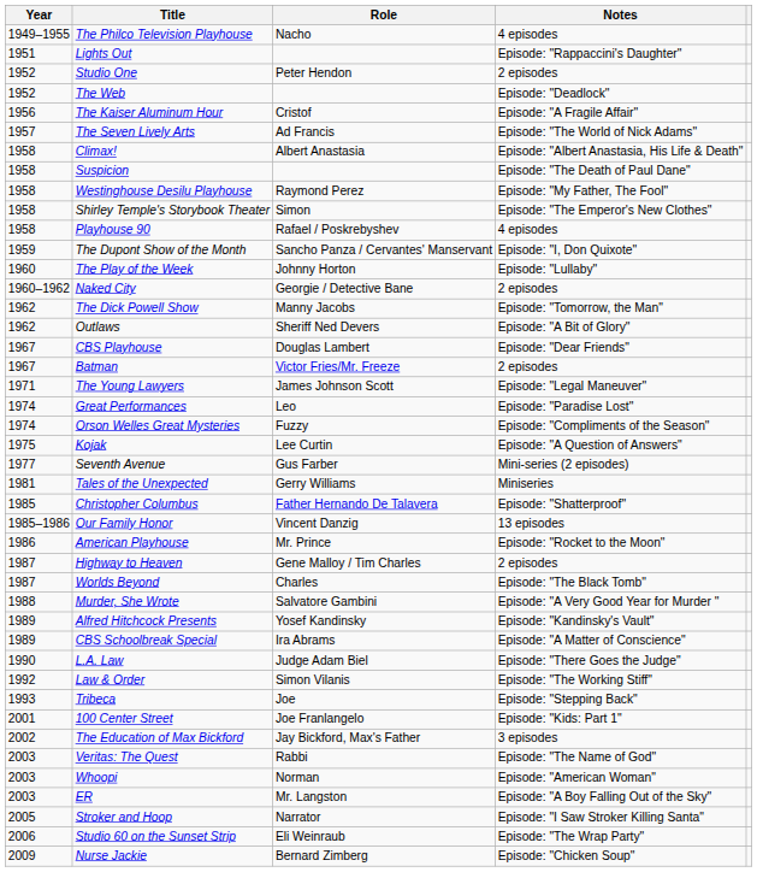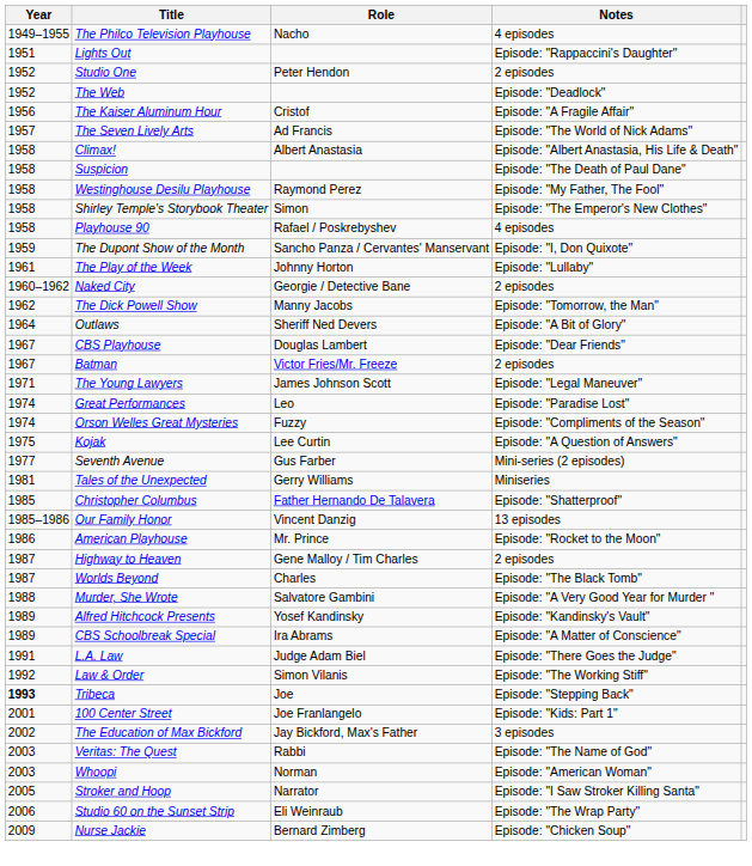 <table class="wikitable sortable">
 <tr>
 <th>Year</th>
 <th>Title</th>
 <th>Role</th>
 <th class=unsortable>Notes</th>
 <th class="unsortable"></th>
 </tr>
 <tr>
 <td>1949–1955</td>
 <td><em><a href='#'>The Philco Television Playhouse</a></em></td>
 <td>Nacho</td>
 <td>4 episodes</td>
 <td></td>
 </tr>
 <tr>
 <td>1951</td>
 <td><em><a href='#'>Lights Out</a></em></td>
 <td></td>
 <td>Episode: "Rappaccini's Daughter"</td>
 <td></td>
 </tr>
 <tr>
 <td>1952</td>
 <td><em><a href='#'>Studio One</a></em></td>
 <td>Peter Hendon</td>
 <td>2 episodes</td>
 <td></td>
 </tr>
 <tr>
 <td>1952</td>
 <td><em><a href='#'>The Web</a></em></td>
 <td></td>
 <td>Episode: "Deadlock"</td>
 <td></td>
 </tr>
 <tr>
 <td>1956</td>
 <td><em><a href='#'>The Kaiser Aluminum Hour</a></em></td>
 <td>Cristof</td>
 <td>Episode: "A Fragile Affair"</td>
 <td></td>
 </tr>
 <tr>
 <td>1957</td>
 <td><em><a href='#'>The Seven Lively Arts</a></em></td>
 <td>Ad Francis</td>
 <td>Episode: "The World of Nick Adams"</td>
 <td></td>
 </tr>
 <tr>
 <td>1958</td>
 <td><em><a href='#'>Climax!</a></em></td>
 <td>Albert Anastasia</td>
 <td>Episode: "Albert Anastasia, His Life & Death"</td>
 <td></td>
 </tr>
 <tr>
 <td>1958</td>
 <td><em><a href='#'>Suspicion</a></em></td>
 <td></td>
 <td>Episode: "The Death of Paul Dane"</td>
 <td></td>
 </tr>
 <tr>
 <td>1958</td>
 <td><em><a href='#'>Westinghouse Desilu Playhouse</a></em></td>
 <td>Raymond Perez</td>
 <td>Episode: "My Father, The Fool"</td>
 <td></td>
 </tr>
 <tr>
 <td>1958</td>
 <td><em>Shirley Temple's Storybook Theater</em></td>
 <td>Simon</td>
 <td>Episode: "The Emperor's New Clothes"</td>
 <td></td>
 </tr>
 <tr>
 <td>1958</td>
 <td><em><a href='#'>Playhouse 90</a></em></td>
 <td>Rafael / Poskrebyshev</td>
 <td>4 episodes</td>
 <td></td>
 </tr>
 <tr>
 <td>1959</td>
 <td><em>The Dupont Show of the Month</em></td>
 <td>Sancho Panza / Cervantes' Manservant</td>
 <td>Episode: "I, Don Quixote"</td>
 <td></td>
 </tr>
 <tr>
-<td>1960</td>
+<td>1961</td>
 <td><em><a href='#'>The Play of the Week</a></em></td>
 <td>Johnny Horton</td>
 <td>Episode: "Lullaby"</td>
 <td></td>
 </tr>
 <tr>
 <td>1960–1962</td>
 <td><em><a href='#'>Naked City</a></em></td>
 <td>Georgie / Detective Bane</td>
 <td>2 episodes</td>
 <td></td>
 </tr>
 <tr>
 <td>1962</td>
 <td><em><a href='#'>The Dick Powell Show</a></em></td>
 <td>Manny Jacobs</td>
 <td>Episode: "Tomorrow, the Man"</td>
 <td></td>
 </tr>
 <tr>
-<td>1962</td>
+<td>1964</td>
 <td><em>Outlaws</em></td>
 <td>Sheriff Ned Devers</td>
 <td>Episode: "A Bit of Glory"</td>
 <td></td>
 </tr>
 <tr>
 <td>1967</td>
 <td><em><a href='#'>CBS Playhouse</a></em></td>
 <td>Douglas Lambert</td>
 <td>Episode: "Dear Friends"</td>
 <td></td>
 </tr>
 <tr>
 <td>1967</td>
 <td><em><a href='#'>Batman</a></em></td>
 <td><a href='#'>Victor Fries/Mr. Freeze</a></td>
 <td>2 episodes</td>
 <td></td>
 </tr>
 <tr>
 <td>1971</td>
 <td><em><a href='#'>The Young Lawyers</a></em></td>
 <td>James Johnson Scott</td>
 <td>Episode: "Legal Maneuver"</td>
 <td></td>
 </tr>
 <tr>
 <td>1974</td>
 <td><em><a href='#'>Great Performances</a></em></td>
 <td>Leo</td>
 <td>Episode: "Paradise Lost"</td>
 <td></td>
 </tr>
 <tr>
 <td>1974</td>
 <td><em><a href='#'>Orson Welles Great Mysteries</a></em></td>
 <td>Fuzzy</td>
 <td>Episode: "Compliments of the Season"</td>
 <td></td>
 </tr>
 <tr>
 <td>1975</td>
 <td><em><a href='#'>Kojak</a></em></td>
 <td>Lee Curtin</td>
 <td>Episode: "A Question of Answers"</td>
 <td></td>
 </tr>
 <tr>
 <td>1977</td>
 <td><em>Seventh Avenue</em></td>
 <td>Gus Farber</td>
 <td>Mini-series (2 episodes)</td>
 <td></td>
 </tr>
 <tr>
 <td>1981</td>
 <td><em><a href='#'>Tales of the Unexpected</a></em></td>
 <td>Gerry Williams</td>
 <td>Miniseries</td>
 <td></td>
 </tr>
 <tr>
 <td>1985</td>
 <td><em><a href='#'>Christopher Columbus</a></em></td>
 <td><a href='#'>Father Hernando De Talavera</a></td>
 <td>Episode: "Shatterproof"</td>
 <td></td>
 </tr>
 <tr>
 <td>1985–1986</td>
 <td><em><a href='#'>Our Family Honor</a></em></td>
 <td>Vincent Danzig</td>
 <td>13 episodes</td>
 <td></td>
 </tr>
 <tr>
 <td>1986</td>
 <td><em><a href='#'>American Playhouse</a></em></td>
 <td>Mr. Prince</td>
 <td>Episode: "Rocket to the Moon"</td>
 <td></td>
 </tr>
 <tr>
 <td>1987</td>
 <td><em><a href='#'>Highway to Heaven</a></em></td>
 <td>Gene Malloy / Tim Charles</td>
 <td>2 episodes</td>
 <td></td>
 </tr>
 <tr>
 <td>1987</td>
 <td><em><a href='#'>Worlds Beyond</a></em></td>
 <td>Charles</td>
 <td>Episode: "The Black Tomb"</td>
 <td></td>
 </tr>
 <tr>
 <td>1988</td>
 <td><em><a href='#'>Murder, She Wrote</a></em></td>
 <td>Salvatore Gambini</td>
 <td>Episode: "A Very Good Year for Murder "</td>
 <td></td>
 </tr>
 <tr>
 <td>1989</td>
 <td><em><a href='#'>Alfred Hitchcock Presents</a></em></td>
 <td>Yosef Kandinsky</td>
 <td>Episode: "Kandinsky's Vault"</td>
 <td></td>
 </tr>
 <tr>
 <td>1989</td>
 <td><em><a href='#'>CBS Schoolbreak Special</a></em></td>
 <td>Ira Abrams</td>
 <td>Episode: "A Matter of Conscience"</td>
 <td></td>
 </tr>
 <tr>
-<td>1990</td>
+<td>1991</td>
 <td><em><a href='#'>L.A. Law</a></em></td>
 <td>Judge Adam Biel</td>
 <td>Episode: "There Goes the Judge"</td>
 <td></td>
 </tr>
 <tr>
 <td>1992</td>
 <td><em><a href='#'>Law & Order</a></em></td>
 <td>Simon Vilanis</td>
 <td>Episode: "The Working Stiff"</td>
 <td></td>
 </tr>
 <tr>
-<td>1993</td>
+<td><strong>1993</strong></td>
 <td><em><a href='#'>Tribeca</a></em></td>
 <td>Joe</td>
 <td>Episode: "Stepping Back"</td>
 <td></td>
 </tr>
 <tr>
 <td>2001</td>
 <td><em><a href='#'>100 Center Street</a></em></td>
 <td>Joe Franlangelo</td>
 <td>Episode: "Kids: Part 1"</td>
 <td></td>
 </tr>
 <tr>
 <td>2002</td>
 <td><em><a href='#'>The Education of Max Bickford</a></em></td>
 <td>Jay Bickford, Max's Father</td>
 <td>3 episodes</td>
 <td></td>
 </tr>
 <tr>
 <td>2003</td>
 <td><em><a href='#'>Veritas: The Quest</a></em></td>
 <td>Rabbi</td>
 <td>Episode: "The Name of God"</td>
 <td></td>
 </tr>
 <tr>
 <td>2003</td>
 <td><em><a href='#'>Whoopi</a></em></td>
 <td>Norman</td>
 <td>Episode: "American Woman"</td>
 <td></td>
 </tr>
 <tr>
-<td>2003</td>
-<td><em><a href='#'>ER</a></em></td>
-<td>Mr. Langston</td>
-<td>Episode: "A Boy Falling Out of the Sky"</td>
-<td></td>
-</tr>
-<tr>
 <td>2005</td>
 <td><em><a href='#'>Stroker and Hoop</a></em></td>
 <td>Narrator</td>
 <td>Episode: "I Saw Stroker Killing Santa"</td>
 <td></td>
 </tr>
 <tr>
 <td>2006</td>
 <td><em><a href='#'>Studio 60 on the Sunset Strip</a></em></td>
 <td>Eli Weinraub</td>
 <td>Episode: "The Wrap Party"</td>
 <td></td>
 </tr>
 <tr>
 <td>2009</td>
 <td><em><a href='#'>Nurse Jackie</a></em></td>
 <td>Bernard Zimberg</td>
 <td>Episode: "Chicken Soup"</td>
 <td></td>
 </tr>
 </table>
